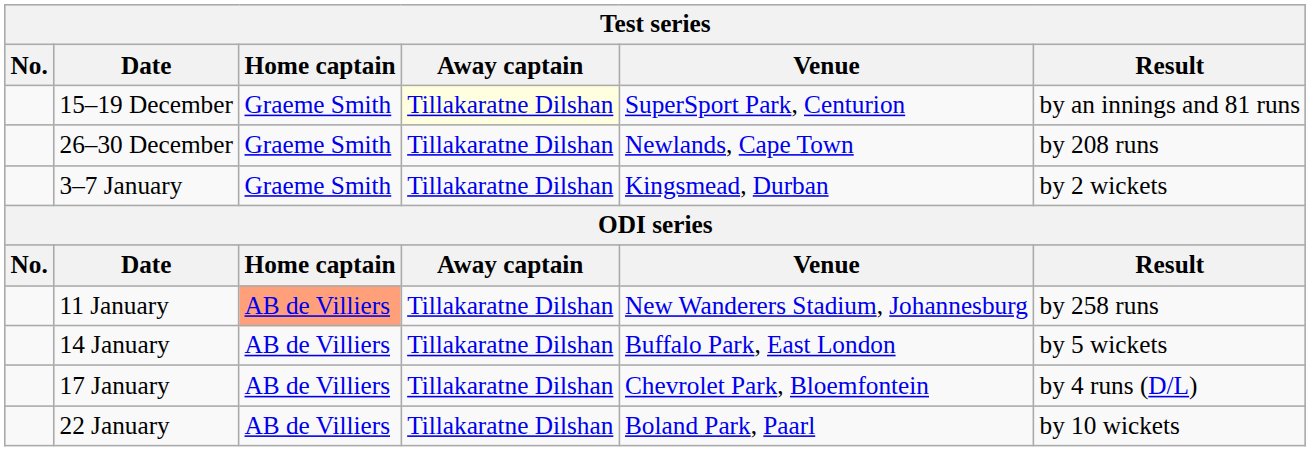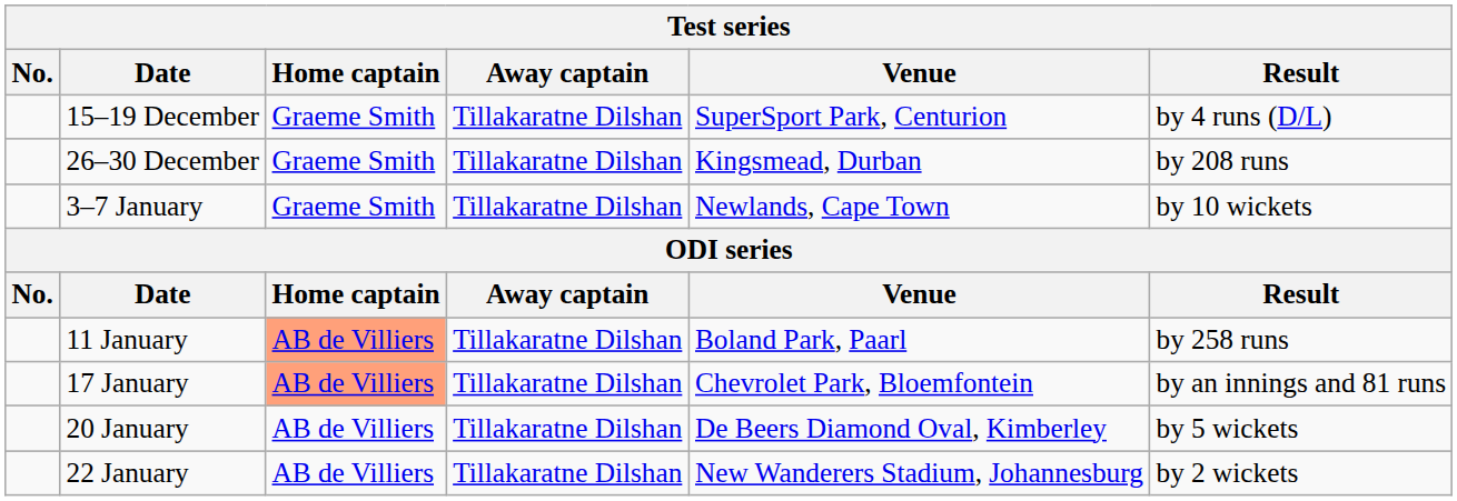 <table class="wikitable">
 <tr>
 <th colspan="6">Test series</th>
 </tr>
 <tr>
 <th>No.</th>
 <th>Date</th>
 <th>Home captain</th>
 <th>Away captain</th>
 <th>Venue</th>
 <th>Result</th>
 </tr>
 <tr>
 <td></td>
 <td>15–19 December</td>
 <td><a href='#'>Graeme Smith</a></td>
-<td style="background: lightyellow;"><a href='#'>Tillakaratne Dilshan</a></td>
+<td><a href='#'>Tillakaratne Dilshan</a></td>
 <td><a href='#'>SuperSport Park</a>, <a href='#'>Centurion</a></td>
-<td> by an innings and 81 runs</td>
+<td> by 4 runs (<a href='#'>D/L</a>)</td>
 </tr>
 <tr>
 <td></td>
 <td>26–30 December</td>
 <td><a href='#'>Graeme Smith</a></td>
 <td><a href='#'>Tillakaratne Dilshan</a></td>
-<td><a href='#'>Newlands</a>, <a href='#'>Cape Town</a></td>
+<td><a href='#'>Kingsmead</a>, <a href='#'>Durban</a></td>
 <td> by 208 runs</td>
 </tr>
 <tr>
 <td></td>
 <td>3–7 January</td>
 <td><a href='#'>Graeme Smith</a></td>
 <td><a href='#'>Tillakaratne Dilshan</a></td>
-<td><a href='#'>Kingsmead</a>, <a href='#'>Durban</a></td>
-<td> by 2 wickets</td>
+<td><a href='#'>Newlands</a>, <a href='#'>Cape Town</a></td>
+<td> by 10 wickets</td>
 </tr>
 <tr>
 <th colspan="6">ODI series</th>
 </tr>
 <tr>
 <th>No.</th>
 <th>Date</th>
 <th>Home captain</th>
 <th>Away captain</th>
 <th>Venue</th>
 <th>Result</th>
 </tr>
 <tr>
 <td></td>
 <td>11 January</td>
 <td style="background: lightsalmon;"><a href='#'>AB de Villiers</a></td>
 <td><a href='#'>Tillakaratne Dilshan</a></td>
-<td><a href='#'>New Wanderers Stadium</a>, <a href='#'>Johannesburg</a></td>
+<td><a href='#'>Boland Park</a>, <a href='#'>Paarl</a></td>
 <td> by 258 runs</td>
 </tr>
 <tr>
 <td></td>
-<td>14 January</td>
-<td><a href='#'>AB de Villiers</a></td>
+<td>17 January</td>
+<td style="background: lightsalmon;"><a href='#'>AB de Villiers</a></td>
 <td><a href='#'>Tillakaratne Dilshan</a></td>
-<td><a href='#'>Buffalo Park</a>, <a href='#'>East London</a></td>
-<td> by 5 wickets</td>
+<td><a href='#'>Chevrolet Park</a>, <a href='#'>Bloemfontein</a></td>
+<td> by an innings and 81 runs</td>
 </tr>
 <tr>
 <td></td>
-<td>17 January</td>
+<td>20 January</td>
 <td><a href='#'>AB de Villiers</a></td>
 <td><a href='#'>Tillakaratne Dilshan</a></td>
-<td><a href='#'>Chevrolet Park</a>, <a href='#'>Bloemfontein</a></td>
-<td> by 4 runs (<a href='#'>D/L</a>)</td>
+<td><a href='#'>De Beers Diamond Oval</a>, <a href='#'>Kimberley</a></td>
+<td> by 5 wickets</td>
 </tr>
 <tr>
 <td></td>
 <td>22 January</td>
 <td><a href='#'>AB de Villiers</a></td>
 <td><a href='#'>Tillakaratne Dilshan</a></td>
-<td><a href='#'>Boland Park</a>, <a href='#'>Paarl</a></td>
-<td> by 10 wickets</td>
+<td><a href='#'>New Wanderers Stadium</a>, <a href='#'>Johannesburg</a></td>
+<td> by 2 wickets</td>
 </tr>
 </table>
